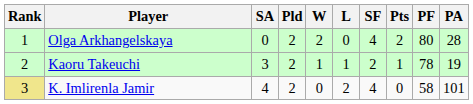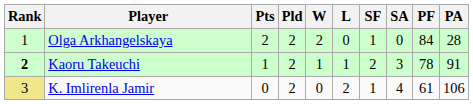 <table class=wikitable style="text-align:center; font-size:90%">
 <tr>
 <th width="20">Rank</th>
 <th width="200">Player</th>
-<th width="20">SA</th>
+<th width="20">Pts</th>
 <th width="20">Pld</th>
 <th width="20">W</th>
 <th width="20">L</th>
 <th width="20">SF</th>
-<th width="20">Pts</th>
+<th width="20">SA</th>
 <th width="20">PF</th>
 <th width="20">PA</th>
 </tr>
 <tr bgcolor="#ccffcc">
 <td>1</td>
 <td style="text-align:left"> <a href='#'>Olga Arkhangelskaya</a></td>
-<td>0</td>
+<td>2</td>
 <td>2</td>
 <td>2</td>
 <td>0</td>
-<td>4</td>
-<td>2</td>
-<td>80</td>
+<td>1</td>
+<td>0</td>
+<td>84</td>
 <td>28</td>
 </tr>
 <tr bgcolor="#ccffcc">
-<td>2</td>
+<td><strong>2</strong></td>
 <td style="text-align:left"> <a href='#'>Kaoru Takeuchi</a></td>
-<td>3</td>
+<td>1</td>
 <td>2</td>
 <td>1</td>
 <td>1</td>
 <td>2</td>
-<td>1</td>
+<td>3</td>
 <td>78</td>
-<td>19</td>
+<td>91</td>
 </tr>
 <tr>
 <td style="background: khaki;">3</td>
 <td style="text-align:left"> <a href='#'>K. Imlirenla Jamir</a></td>
-<td>4</td>
+<td>0</td>
 <td>2</td>
 <td>0</td>
 <td>2</td>
+<td>1</td>
 <td>4</td>
-<td>0</td>
-<td>58</td>
-<td>101</td>
+<td>61</td>
+<td>106</td>
 </tr>
 </table>
